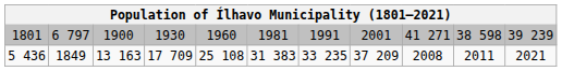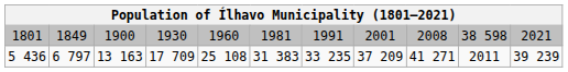 <table class="wikitable" style="text-align:center">
 <tr>
 <th colspan="11">Population of Ílhavo Municipality (1801–2021) </th>
 </tr>
 <tr bgcolor="#C0C0C0">
 <td align="center">1801</td>
-<td align="center">6 797</td>
+<td align="center">1849</td>
 <td align="center">1900</td>
 <td align="center">1930</td>
 <td align="center">1960</td>
 <td align="center">1981</td>
 <td align="center">1991</td>
 <td align="center">2001</td>
-<td align="center">41 271</td>
+<td align="center">2008</td>
 <td align="center">38 598</td>
-<td align="center">39 239</td>
+<td align="center">2021</td>
 </tr>
 <tr>
 <td align="center">5 436</td>
-<td align="center">1849</td>
+<td align="center">6 797</td>
 <td align="center">13 163</td>
 <td align="center">17 709</td>
 <td align="center">25 108</td>
 <td align="center">31 383</td>
 <td align="center">33 235</td>
 <td align="center">37 209</td>
-<td align="center">2008</td>
+<td align="center">41 271</td>
 <td align="center">2011</td>
-<td align="center">2021</td>
+<td align="center">39 239</td>
 </tr>
 </table>
